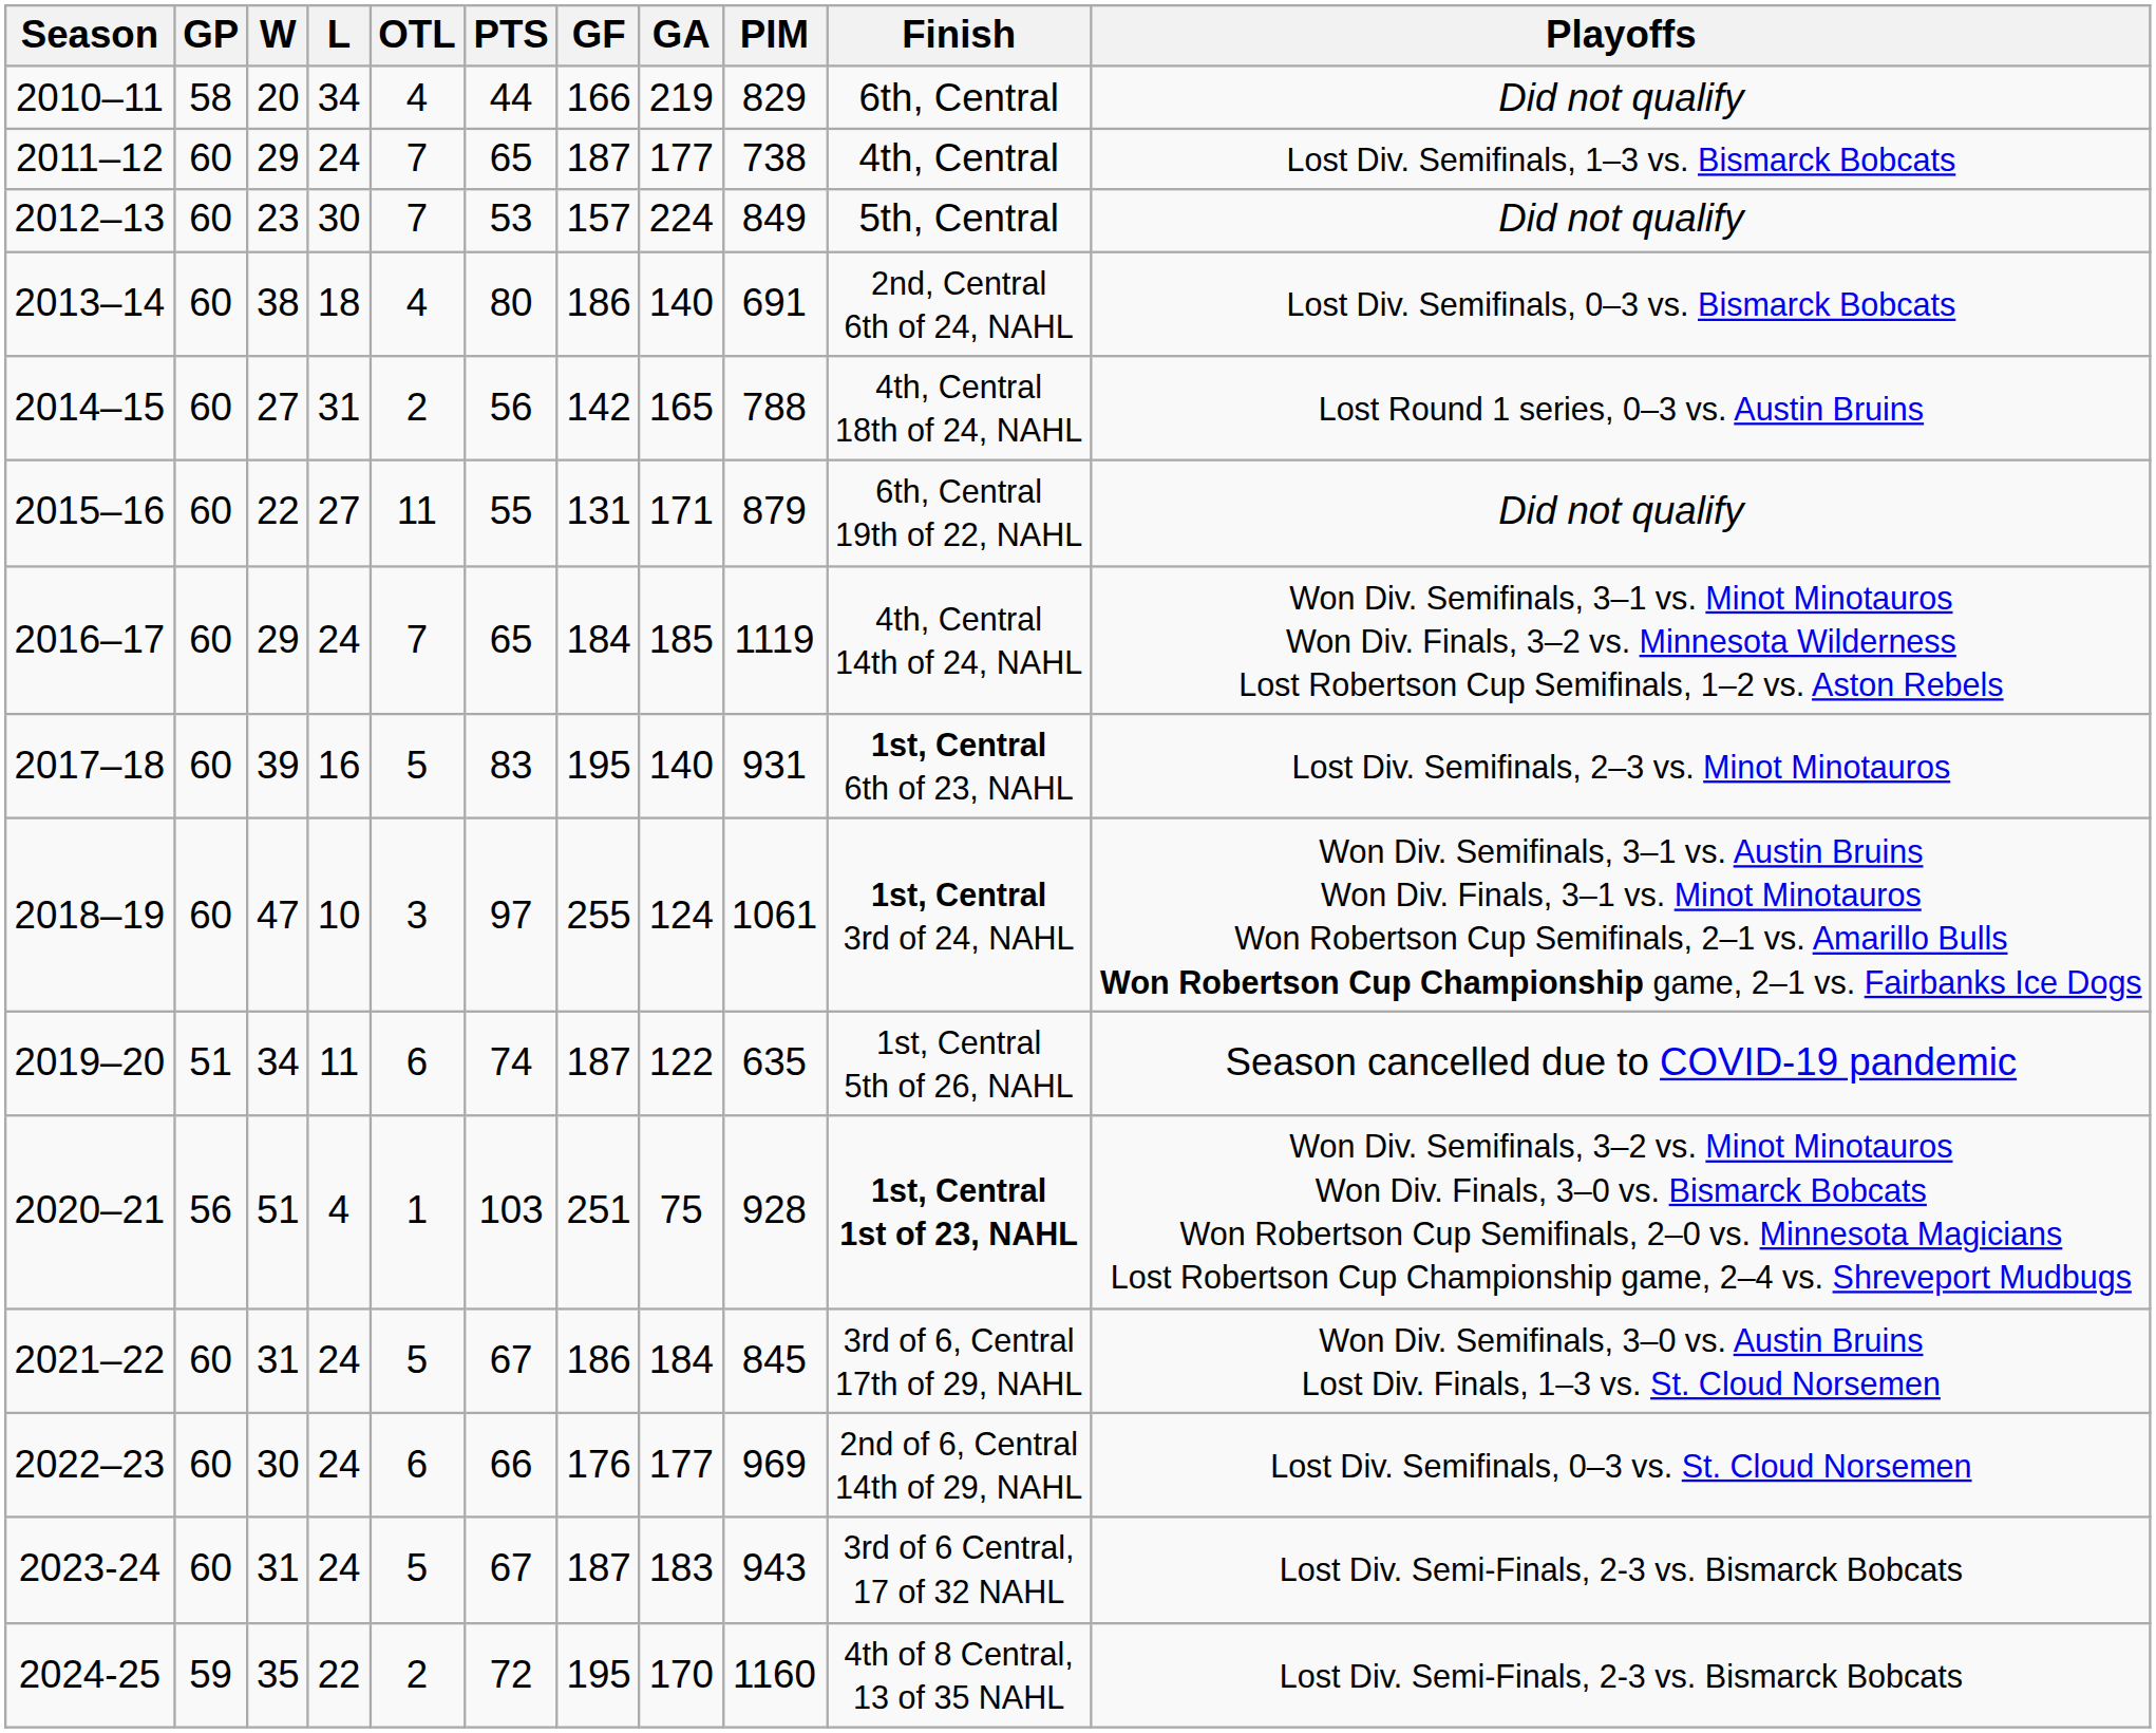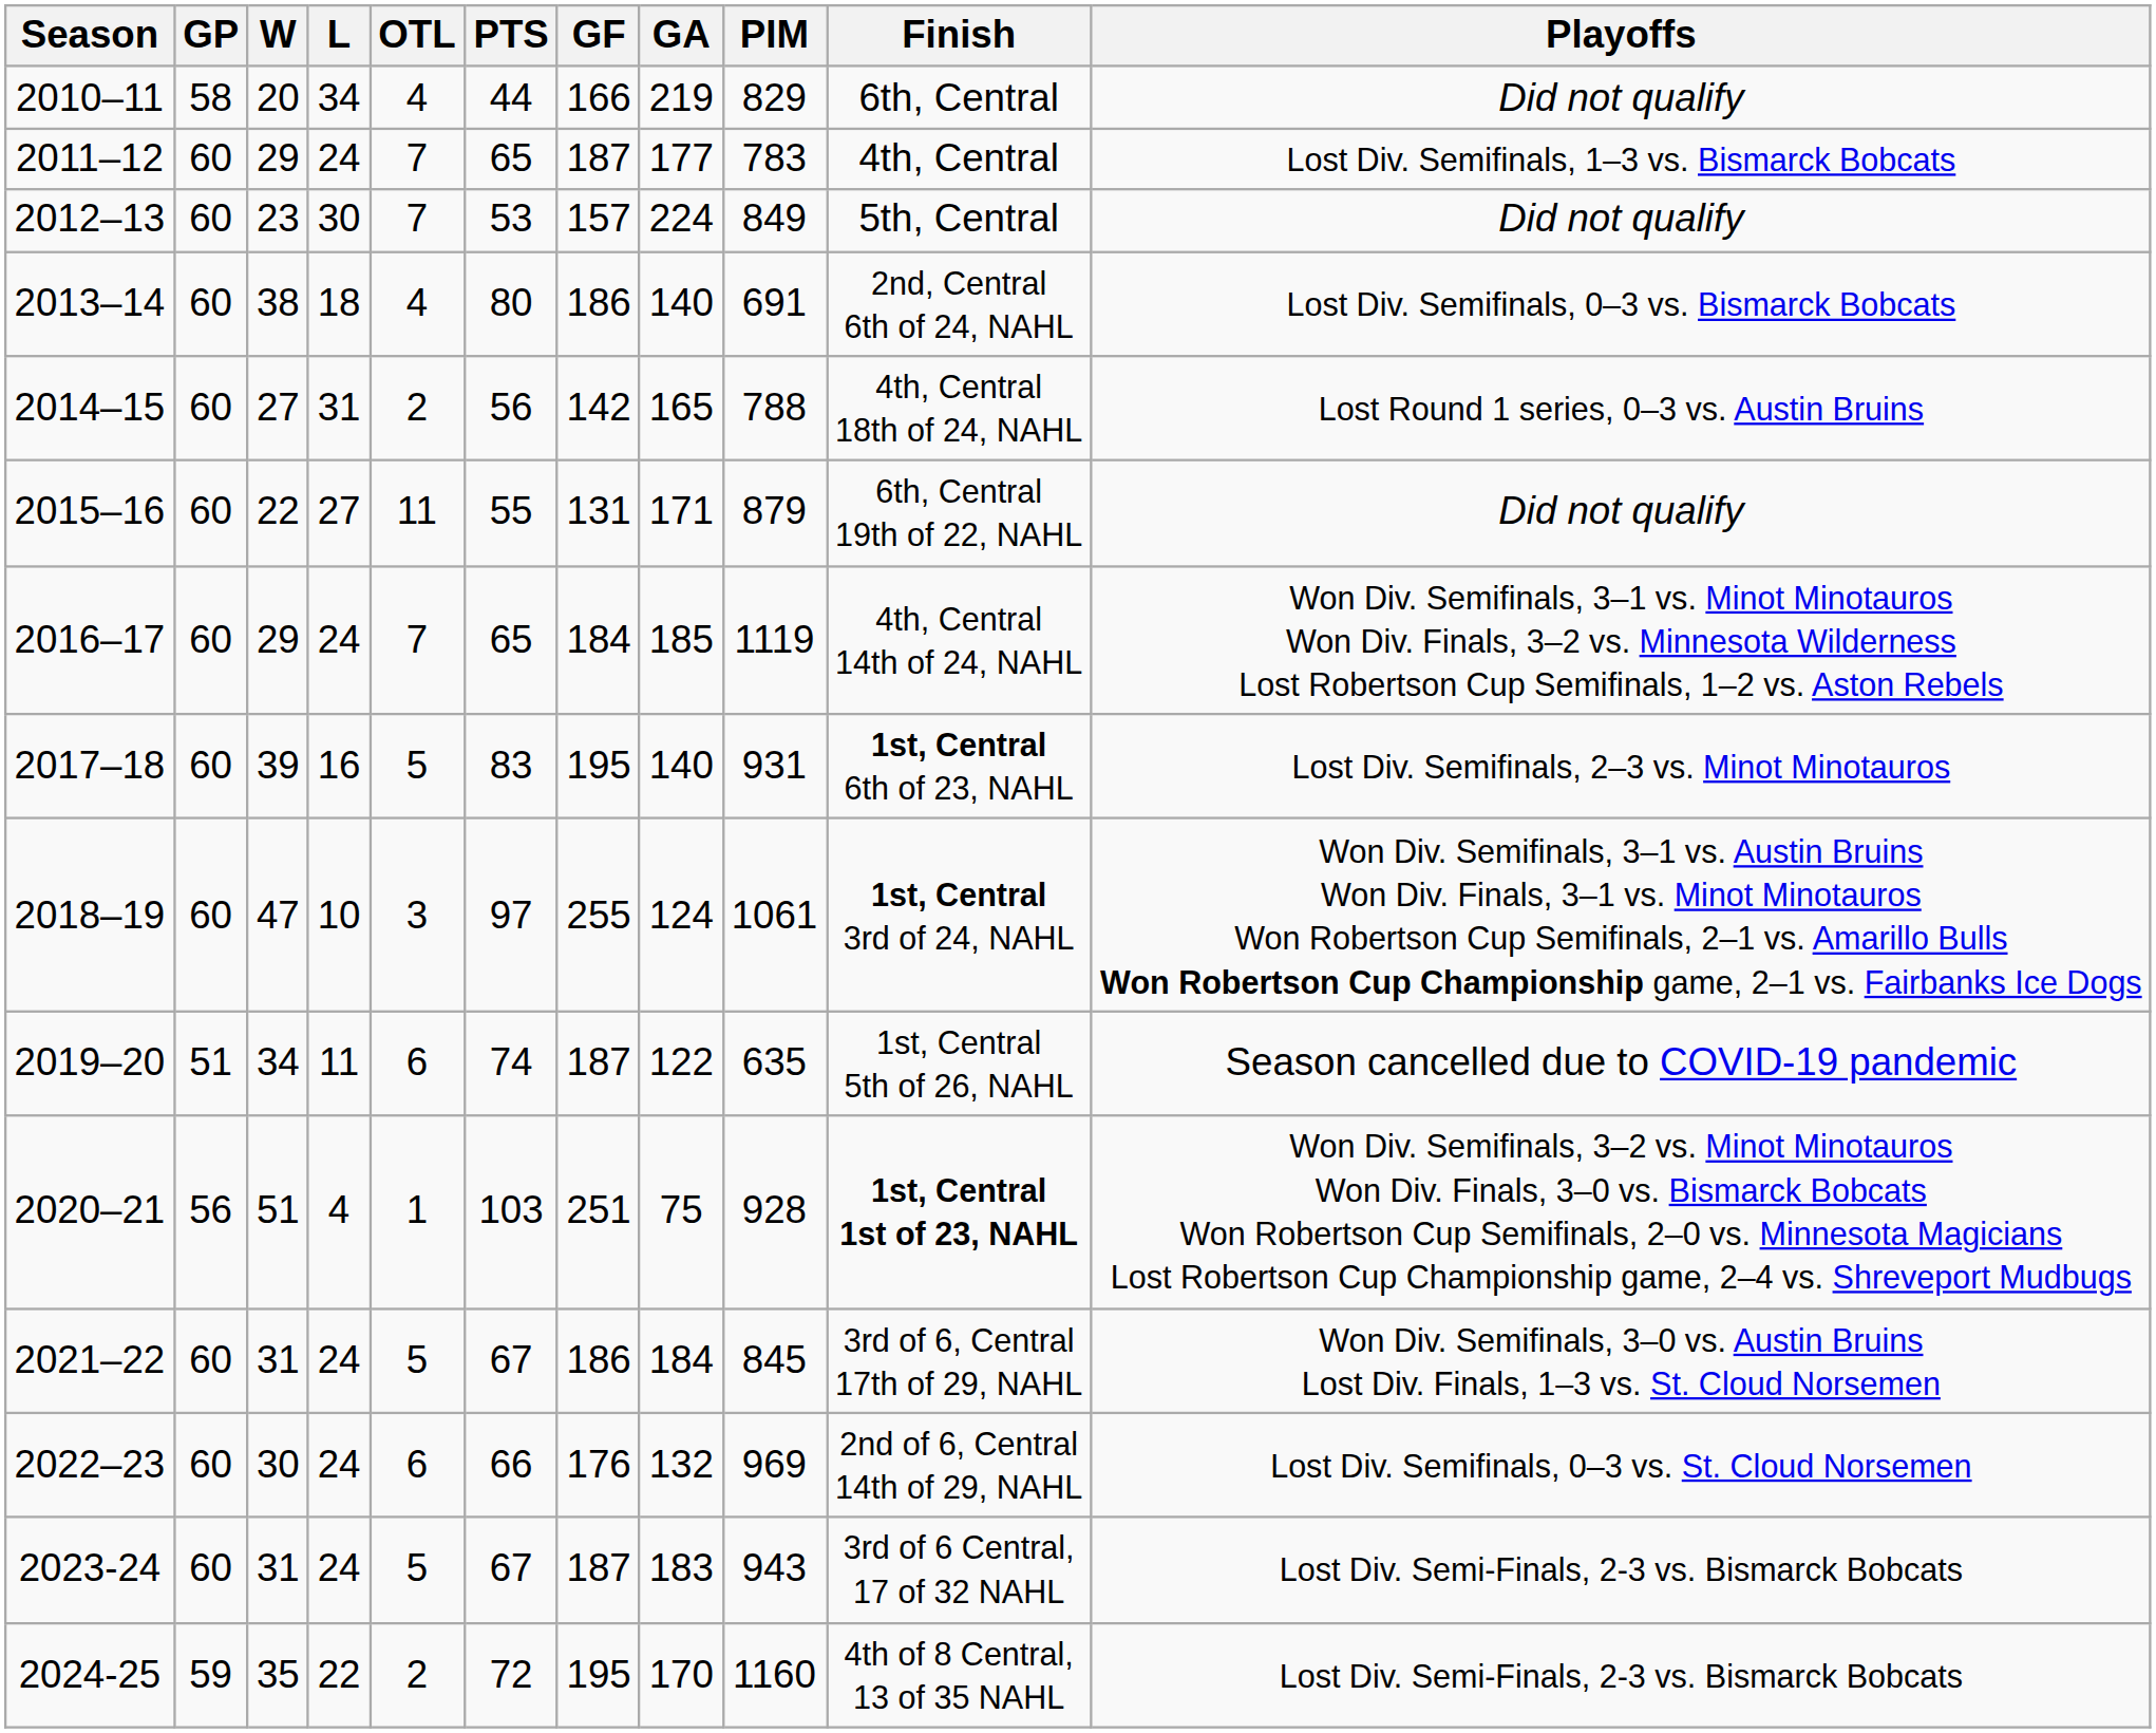 <table class="wikitable" style="text-align:center">
 <tr>
 <th>Season</th>
 <th>GP</th>
 <th>W</th>
 <th>L</th>
 <th>OTL</th>
 <th>PTS</th>
 <th>GF</th>
 <th>GA</th>
 <th>PIM</th>
 <th>Finish</th>
 <th>Playoffs</th>
 </tr>
 <tr>
 <td>2010–11</td>
 <td>58</td>
 <td>20</td>
 <td>34</td>
 <td>4</td>
 <td>44</td>
 <td>166</td>
 <td>219</td>
 <td>829</td>
 <td>6th, Central</td>
 <td><em>Did not qualify</em></td>
 </tr>
 <tr>
 <td>2011–12</td>
 <td>60</td>
 <td>29</td>
 <td>24</td>
 <td>7</td>
 <td>65</td>
 <td>187</td>
 <td>177</td>
-<td>738</td>
+<td>783</td>
 <td>4th, Central</td>
 <td><small>Lost Div. Semifinals, 1–3 vs. <a href='#'>Bismarck Bobcats</a></small></td>
 </tr>
 <tr>
 <td>2012–13</td>
 <td>60</td>
 <td>23</td>
 <td>30</td>
 <td>7</td>
 <td>53</td>
 <td>157</td>
 <td>224</td>
 <td>849</td>
 <td>5th, Central</td>
 <td><em>Did not qualify</em></td>
 </tr>
 <tr>
 <td>2013–14</td>
 <td>60</td>
 <td>38</td>
 <td>18</td>
 <td>4</td>
 <td>80</td>
 <td>186</td>
 <td>140</td>
 <td>691</td>
 <td><small>2nd, Central<br>6th of 24, NAHL</small></td>
 <td><small>Lost Div. Semifinals, 0–3 vs. <a href='#'>Bismarck Bobcats</a></small></td>
 </tr>
 <tr>
 <td>2014–15</td>
 <td>60</td>
 <td>27</td>
 <td>31</td>
 <td>2</td>
 <td>56</td>
 <td>142</td>
 <td>165</td>
 <td>788</td>
 <td><small>4th, Central<br>18th of 24, NAHL</small></td>
 <td><small>Lost Round 1 series, 0–3 vs. <a href='#'>Austin Bruins</a></small></td>
 </tr>
 <tr>
 <td>2015–16</td>
 <td>60</td>
 <td>22</td>
 <td>27</td>
 <td>11</td>
 <td>55</td>
 <td>131</td>
 <td>171</td>
 <td>879</td>
 <td><small>6th, Central<br>19th of 22, NAHL</small></td>
 <td><em>Did not qualify</em></td>
 </tr>
 <tr>
 <td>2016–17</td>
 <td>60</td>
 <td>29</td>
 <td>24</td>
 <td>7</td>
 <td>65</td>
 <td>184</td>
 <td>185</td>
 <td>1119</td>
 <td><small>4th, Central<br>14th of 24, NAHL</small></td>
 <td><small>Won Div. Semifinals, 3–1 vs. <a href='#'>Minot Minotauros</a><br>Won Div. Finals, 3–2 vs. <a href='#'>Minnesota Wilderness</a><br>Lost Robertson Cup Semifinals, 1–2 vs. <a href='#'>Aston Rebels</a></small></td>
 </tr>
 <tr>
 <td>2017–18</td>
 <td>60</td>
 <td>39</td>
 <td>16</td>
 <td>5</td>
 <td>83</td>
 <td>195</td>
 <td>140</td>
 <td>931</td>
 <td><small><strong>1st, Central</strong><br>6th of 23, NAHL</small></td>
 <td><small>Lost Div. Semifinals, 2–3 vs. <a href='#'>Minot Minotauros</a></small></td>
 </tr>
 <tr>
 <td>2018–19</td>
 <td>60</td>
 <td>47</td>
 <td>10</td>
 <td>3</td>
 <td>97</td>
 <td>255</td>
 <td>124</td>
 <td>1061</td>
 <td><small><strong>1st, Central</strong><br>3rd of 24, NAHL</small></td>
 <td><small>Won Div. Semifinals, 3–1 vs. <a href='#'>Austin Bruins</a><br>Won Div. Finals, 3–1 vs. <a href='#'>Minot Minotauros</a><br>Won Robertson Cup Semifinals, 2–1 vs. <a href='#'>Amarillo Bulls</a><br><strong>Won Robertson Cup Championship</strong> game, 2–1 vs. <a href='#'>Fairbanks Ice Dogs</a></small></td>
 </tr>
 <tr>
 <td>2019–20</td>
 <td>51</td>
 <td>34</td>
 <td>11</td>
 <td>6</td>
 <td>74</td>
 <td>187</td>
 <td>122</td>
 <td>635</td>
 <td><small>1st, Central<br>5th of 26, NAHL</small></td>
 <td>Season cancelled due to <a href='#'>COVID-19 pandemic</a></td>
 </tr>
 <tr>
 <td>2020–21</td>
 <td>56</td>
 <td>51</td>
 <td>4</td>
 <td>1</td>
 <td>103</td>
 <td>251</td>
 <td>75</td>
 <td>928</td>
 <td><small><strong>1st, Central</strong><br><strong>1st of 23, NAHL</strong></small></td>
 <td><small>Won Div. Semifinals, 3–2 vs. <a href='#'>Minot Minotauros</a><br>Won Div. Finals, 3–0 vs. <a href='#'>Bismarck Bobcats</a><br>Won Robertson Cup Semifinals, 2–0 vs. <a href='#'>Minnesota Magicians</a><br>Lost Robertson Cup Championship game, 2–4 vs. <a href='#'>Shreveport Mudbugs</a></small></td>
 </tr>
 <tr>
 <td>2021–22</td>
 <td>60</td>
 <td>31</td>
 <td>24</td>
 <td>5</td>
 <td>67</td>
 <td>186</td>
 <td>184</td>
 <td>845</td>
 <td><small>3rd of 6, Central<br>17th of 29, NAHL</small></td>
 <td><small>Won Div. Semifinals, 3–0 vs. <a href='#'>Austin Bruins</a><br>Lost Div. Finals, 1–3 vs. <a href='#'>St. Cloud Norsemen</a></small></td>
 </tr>
 <tr>
 <td>2022–23</td>
 <td>60</td>
 <td>30</td>
 <td>24</td>
 <td>6</td>
 <td>66</td>
 <td>176</td>
-<td>177</td>
+<td>132</td>
 <td>969</td>
 <td><small>2nd of 6, Central<br>14th of 29, NAHL</small></td>
 <td><small>Lost Div. Semifinals, 0–3 vs. <a href='#'>St. Cloud Norsemen</a></small></td>
 </tr>
 <tr>
 <td>2023-24</td>
 <td>60</td>
 <td>31</td>
 <td>24</td>
 <td>5</td>
 <td>67</td>
 <td>187</td>
 <td>183</td>
 <td>943</td>
 <td><small> 3rd of 6 Central,<br> 17 of 32 NAHL</small></td>
 <td><small> Lost Div. Semi-Finals, 2-3 vs. Bismarck Bobcats</small></td>
 </tr>
 <tr>
 <td>2024-25</td>
 <td>59</td>
 <td>35</td>
 <td>22</td>
 <td>2</td>
 <td>72</td>
 <td>195</td>
 <td>170</td>
 <td>1160</td>
 <td><small> 4th of 8 Central,<br> 13 of 35 NAHL</small></td>
 <td><small> Lost Div. Semi-Finals, 2-3 vs. Bismarck Bobcats</small></td>
 </tr>
 </table>
